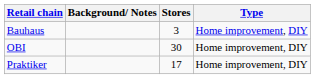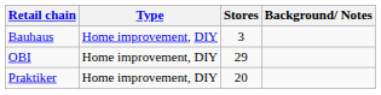 <table class="wikitable sortable">
 <tr>
 <th><a href='#'>Retail chain</a></th>
+<th><a href='#'>Type</a></th>
+<th>Stores</th>
 <th class=unsortable>Background/ Notes</th>
-<th>Stores</th>
-<th><a href='#'>Type</a></th>
 </tr>
 <tr>
 <td><a href='#'>Bauhaus</a></td>
+<td><a href='#'>Home improvement</a>, <a href='#'>DIY</a></td>
+<td style="text-align:center;">3</td>
 <td></td>
-<td style="text-align:center;">3</td>
-<td><a href='#'>Home improvement</a>, <a href='#'>DIY</a></td>
 </tr>
 <tr>
 <td><a href='#'>OBI</a></td>
+<td>Home improvement, DIY</td>
+<td style="text-align:center;">29</td>
 <td></td>
-<td style="text-align:center;">30</td>
-<td>Home improvement, DIY</td>
 </tr>
 <tr>
 <td><a href='#'>Praktiker</a></td>
+<td>Home improvement, DIY</td>
+<td style="text-align:center;">20</td>
 <td></td>
-<td style="text-align:center;">17</td>
-<td>Home improvement, DIY</td>
 </tr>
 </table>
